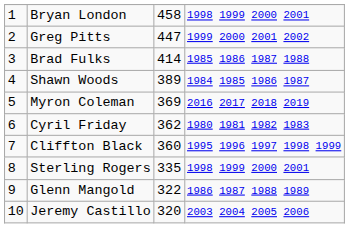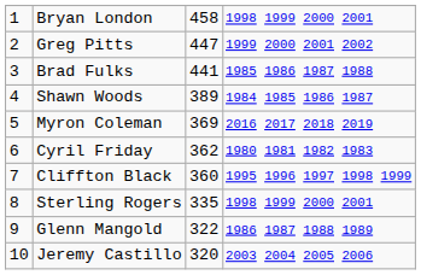 <table class="wikitable">
 <tr>
 </tr>
 <tr>
 <td>1</td>
 <td>Bryan London</td>
 <td>458</td>
 <td style="font-size:80%;"><a href='#'>1998</a> <a href='#'>1999</a> <a href='#'>2000</a> <a href='#'>2001</a></td>
 </tr>
 <tr>
 <td>2</td>
 <td>Greg Pitts</td>
 <td>447</td>
 <td style="font-size:80%;"><a href='#'>1999</a> <a href='#'>2000</a> <a href='#'>2001</a> <a href='#'>2002</a></td>
 </tr>
 <tr>
 <td>3</td>
 <td>Brad Fulks</td>
-<td>414</td>
+<td>441</td>
 <td style="font-size:80%;"><a href='#'>1985</a> <a href='#'>1986</a> <a href='#'>1987</a> <a href='#'>1988</a></td>
 </tr>
 <tr>
 <td>4</td>
 <td>Shawn Woods</td>
 <td>389</td>
 <td style="font-size:80%;"><a href='#'>1984</a> <a href='#'>1985</a> <a href='#'>1986</a> <a href='#'>1987</a></td>
 </tr>
 <tr>
 <td>5</td>
 <td>Myron Coleman</td>
 <td>369</td>
 <td style="font-size:80%;"><a href='#'>2016</a> <a href='#'>2017</a> <a href='#'>2018</a> <a href='#'>2019</a></td>
 </tr>
 <tr>
 <td>6</td>
 <td>Cyril Friday</td>
 <td>362</td>
 <td style="font-size:80%;"><a href='#'>1980</a> <a href='#'>1981</a> <a href='#'>1982</a> <a href='#'>1983</a></td>
 </tr>
 <tr>
 <td>7</td>
 <td>Cliffton Black</td>
 <td>360</td>
 <td style="font-size:80%;"><a href='#'>1995</a> <a href='#'>1996</a> <a href='#'>1997</a> <a href='#'>1998</a> <a href='#'>1999</a></td>
 </tr>
 <tr>
 <td>8</td>
 <td>Sterling Rogers</td>
 <td>335</td>
 <td style="font-size:80%;"><a href='#'>1998</a> <a href='#'>1999</a> <a href='#'>2000</a> <a href='#'>2001</a></td>
 </tr>
 <tr>
 <td>9</td>
 <td>Glenn Mangold</td>
 <td>322</td>
 <td style="font-size:80%;"><a href='#'>1986</a> <a href='#'>1987</a> <a href='#'>1988</a> <a href='#'>1989</a></td>
 </tr>
 <tr>
 <td>10</td>
 <td>Jeremy Castillo</td>
 <td>320</td>
 <td style="font-size:80%;"><a href='#'>2003</a> <a href='#'>2004</a> <a href='#'>2005</a> <a href='#'>2006</a></td>
 </tr>
 </table>
